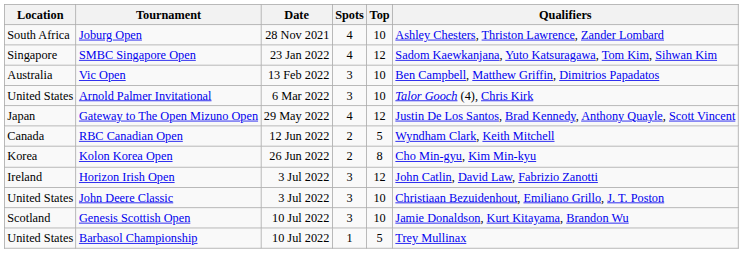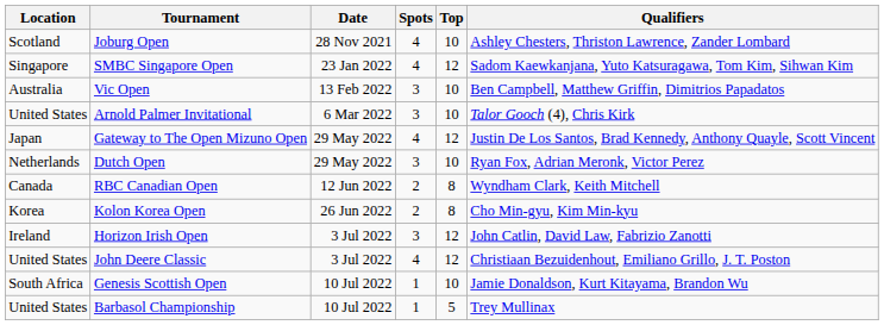 <table class=wikitable style=font-size:95%>
 <tr>
 <th>Location</th>
 <th>Tournament</th>
 <th>Date</th>
 <th align=center>Spots</th>
 <th align=center>Top</th>
 <th>Qualifiers</th>
 </tr>
 <tr>
-<td>South Africa</td>
+<td>Scotland</td>
 <td><a href='#'>Joburg Open</a></td>
 <td align=right>28 Nov 2021</td>
 <td align=center>4</td>
 <td align=center>10</td>
 <td><a href='#'>Ashley Chesters</a>, <a href='#'>Thriston Lawrence</a>, <a href='#'>Zander Lombard</a></td>
 </tr>
 <tr>
 <td>Singapore</td>
 <td><a href='#'>SMBC Singapore Open</a></td>
 <td align=right>23 Jan 2022</td>
 <td align=center>4</td>
 <td align=center>12</td>
 <td><a href='#'>Sadom Kaewkanjana</a>, <a href='#'>Yuto Katsuragawa</a>, <a href='#'>Tom Kim</a>, <a href='#'>Sihwan Kim</a></td>
 </tr>
 <tr>
 <td>Australia</td>
 <td><a href='#'>Vic Open</a></td>
 <td align=right>13 Feb 2022</td>
 <td align=center>3</td>
 <td align=center>10</td>
 <td><a href='#'>Ben Campbell</a>, <a href='#'>Matthew Griffin</a>, <a href='#'>Dimitrios Papadatos</a></td>
 </tr>
 <tr>
 <td>United States</td>
 <td><a href='#'>Arnold Palmer Invitational</a></td>
 <td align=right>6 Mar 2022</td>
 <td align=center>3</td>
 <td align=center>10</td>
 <td><em><a href='#'>Talor Gooch</a></em> (4), <a href='#'>Chris Kirk</a></td>
 </tr>
 <tr>
 <td>Japan</td>
 <td><a href='#'>Gateway to The Open Mizuno Open</a></td>
 <td align=right>29 May 2022</td>
 <td align=center>4</td>
 <td align=center>12</td>
 <td><a href='#'>Justin De Los Santos</a>, <a href='#'>Brad Kennedy</a>, <a href='#'>Anthony Quayle</a>, <a href='#'>Scott Vincent</a></td>
 </tr>
 <tr>
+<td>Netherlands</td>
+<td><a href='#'>Dutch Open</a></td>
+<td align=right>29 May 2022</td>
+<td align=center>3</td>
+<td align=center>10</td>
+<td><a href='#'>Ryan Fox</a>, <a href='#'>Adrian Meronk</a>, <a href='#'>Victor Perez</a></td>
+</tr>
+<tr>
 <td>Canada</td>
 <td><a href='#'>RBC Canadian Open</a></td>
 <td align=right>12 Jun 2022</td>
 <td align=center>2</td>
-<td align=center>5</td>
+<td align=center>8</td>
 <td><a href='#'>Wyndham Clark</a>, <a href='#'>Keith Mitchell</a></td>
 </tr>
 <tr>
 <td>Korea</td>
 <td><a href='#'>Kolon Korea Open</a></td>
 <td align=right>26 Jun 2022</td>
 <td align=center>2</td>
 <td align=center>8</td>
 <td><a href='#'>Cho Min-gyu</a>, <a href='#'>Kim Min-kyu</a></td>
 </tr>
 <tr>
 <td>Ireland</td>
 <td><a href='#'>Horizon Irish Open</a></td>
 <td align=right>3 Jul 2022</td>
 <td align=center>3</td>
 <td align=center>12</td>
 <td><a href='#'>John Catlin</a>, <a href='#'>David Law</a>, <a href='#'>Fabrizio Zanotti</a></td>
 </tr>
 <tr>
 <td>United States</td>
 <td><a href='#'>John Deere Classic</a></td>
 <td align=right>3 Jul 2022</td>
-<td align=center>3</td>
-<td align=center>10</td>
+<td align=center>4</td>
+<td align=center>12</td>
 <td><a href='#'>Christiaan Bezuidenhout</a>, <a href='#'>Emiliano Grillo</a>, <a href='#'>J. T. Poston</a></td>
 </tr>
 <tr>
-<td>Scotland</td>
+<td>South Africa</td>
 <td><a href='#'>Genesis Scottish Open</a></td>
 <td align=right>10 Jul 2022</td>
-<td align=center>3</td>
+<td align=center>1</td>
 <td align=center>10</td>
 <td><a href='#'>Jamie Donaldson</a>, <a href='#'>Kurt Kitayama</a>, <a href='#'>Brandon Wu</a></td>
 </tr>
 <tr>
 <td>United States</td>
 <td><a href='#'>Barbasol Championship</a></td>
 <td align=right>10 Jul 2022</td>
 <td align=center>1</td>
 <td align=center>5</td>
 <td><a href='#'>Trey Mullinax</a></td>
 </tr>
 </table>
